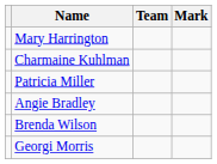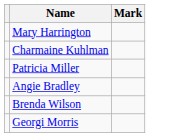 <table class=wikitable>
 <tr>
 <th></th>
 <th>Name</th>
-<th>Team</th>
 <th>Mark</th>
 </tr>
 <tr>
 <td></td>
 <td><a href='#'>Mary Harrington</a></td>
 <td></td>
-<td></td>
 </tr>
 <tr>
 <td></td>
 <td><a href='#'>Charmaine Kuhlman</a></td>
-<td></td>
 <td></td>
 </tr>
 <tr>
 <td></td>
 <td><a href='#'>Patricia Miller</a></td>
 <td></td>
-<td></td>
 </tr>
 <tr>
 <td></td>
 <td><a href='#'>Angie Bradley</a></td>
-<td></td>
 <td></td>
 </tr>
 <tr>
 <td></td>
 <td><a href='#'>Brenda Wilson</a></td>
 <td></td>
-<td></td>
 </tr>
 <tr>
 <td></td>
 <td><a href='#'>Georgi Morris</a></td>
 <td></td>
-<td></td>
 </tr>
 </table>
